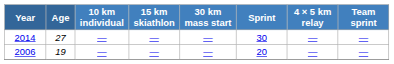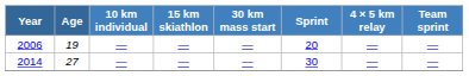 <table class="wikitable" style="font-size:95%; text-align:center; border:grey solid 1px; border-collapse:collapse; background:#ffffff;">
 <tr>
 <th style="background-color:#369; color:white; width:60px;"> Year </th>
 <th style="background-color:#369; color:white; width:40px;"> Age </th>
 <th style="background-color:#4180be; color:white; width:75px;"> 10 km <br> individual </th>
 <th style="background-color:#4180be; color:white; width:75px;"> 15 km <br> skiathlon </th>
 <th style="background-color:#4180be; color:white; width:75px;"> 30 km <br> mass start </th>
 <th style="background-color:#4180be; color:white; width:75px;"> Sprint </th>
 <th style="background-color:#4180be; color:white; width:75px;"> 4 × 5 km <br> relay </th>
 <th style="background-color:#4180be; color:white; width:75px;"> Team <br> sprint </th>
 </tr>
 <tr>
+<td><a href='#'>2006</a></td>
+<td><em>19</em></td>
+<td><a href='#'>—</a></td>
+<td><a href='#'>—</a></td>
+<td><a href='#'>—</a></td>
+<td><a href='#'>20</a></td>
+<td><a href='#'>—</a></td>
+<td><a href='#'>—</a></td>
+</tr>
+<tr>
 <td><a href='#'>2014</a></td>
 <td><em>27</em></td>
 <td><a href='#'>—</a></td>
 <td><a href='#'>—</a></td>
 <td><a href='#'>—</a></td>
 <td><a href='#'>30</a></td>
 <td><a href='#'>—</a></td>
 <td><a href='#'>—</a></td>
 </tr>
 <tr>
-<td><a href='#'>2006</a></td>
-<td><em>19</em></td>
-<td><a href='#'>—</a></td>
-<td><a href='#'>—</a></td>
-<td><a href='#'>—</a></td>
-<td><a href='#'>20</a></td>
-<td><a href='#'>—</a></td>
-<td><a href='#'>—</a></td>
-</tr>
-<tr>
 </tr>
 </table>
